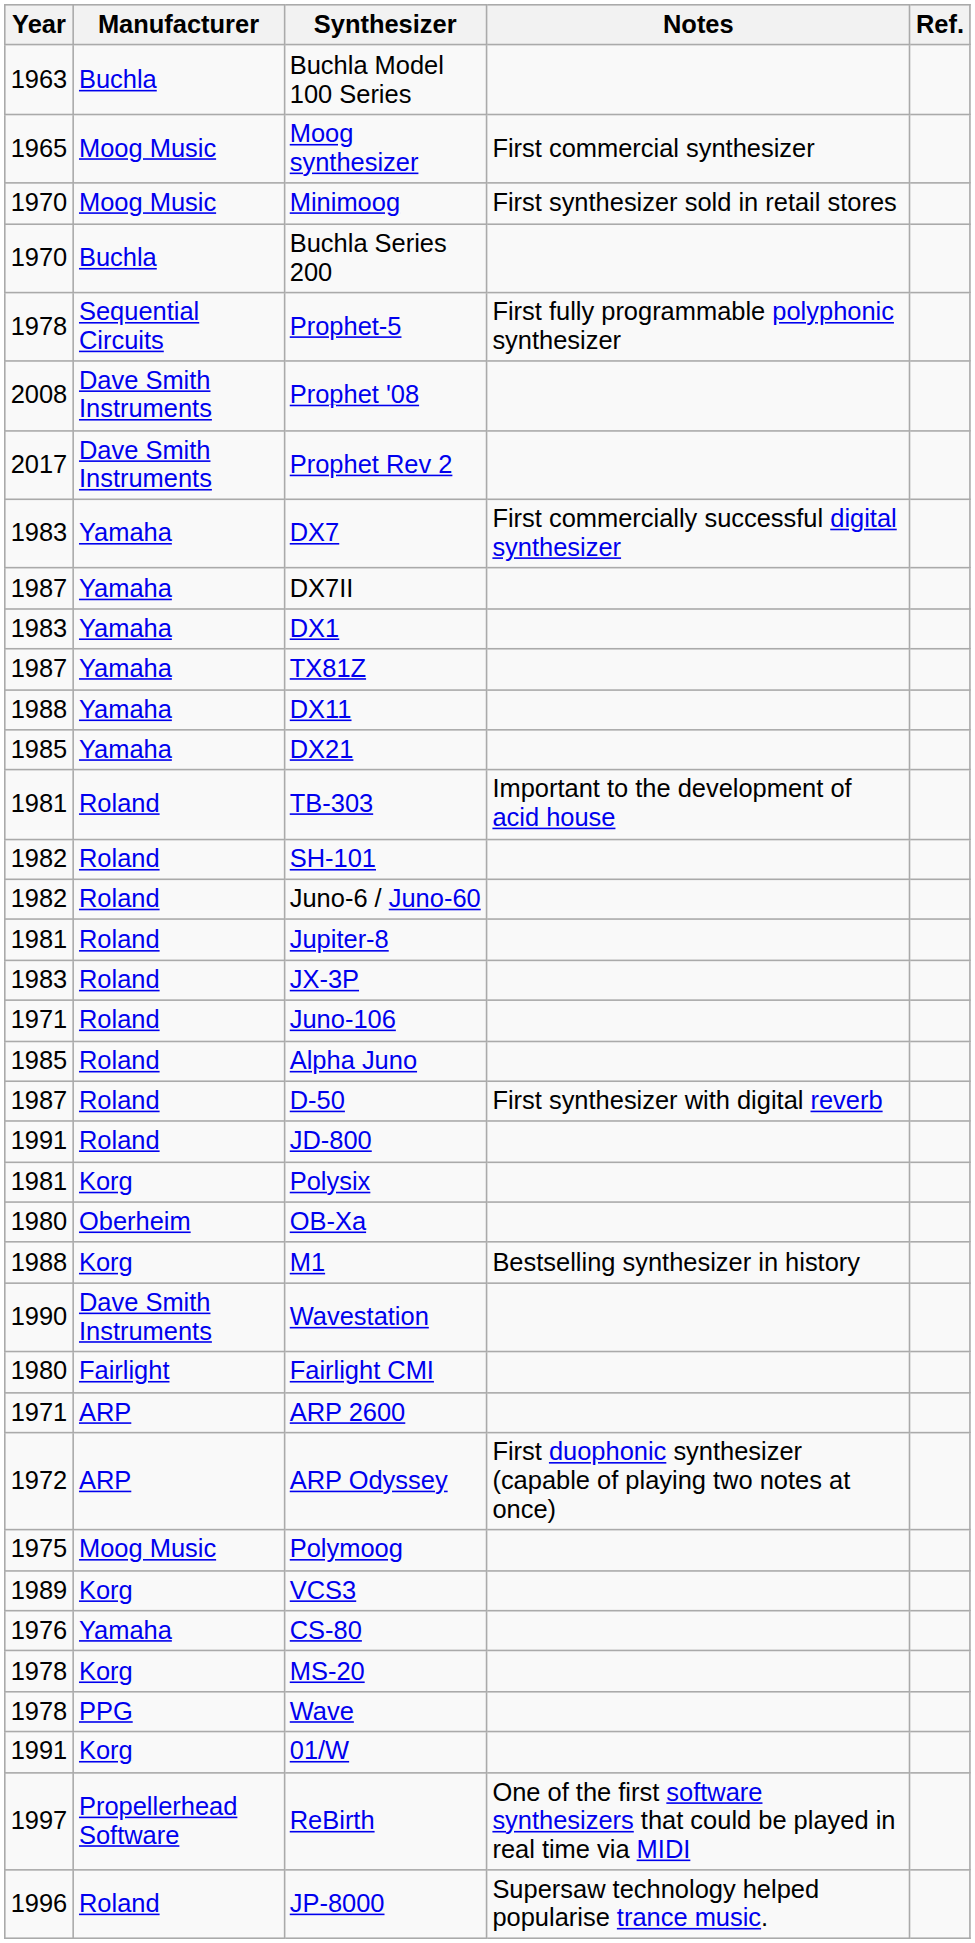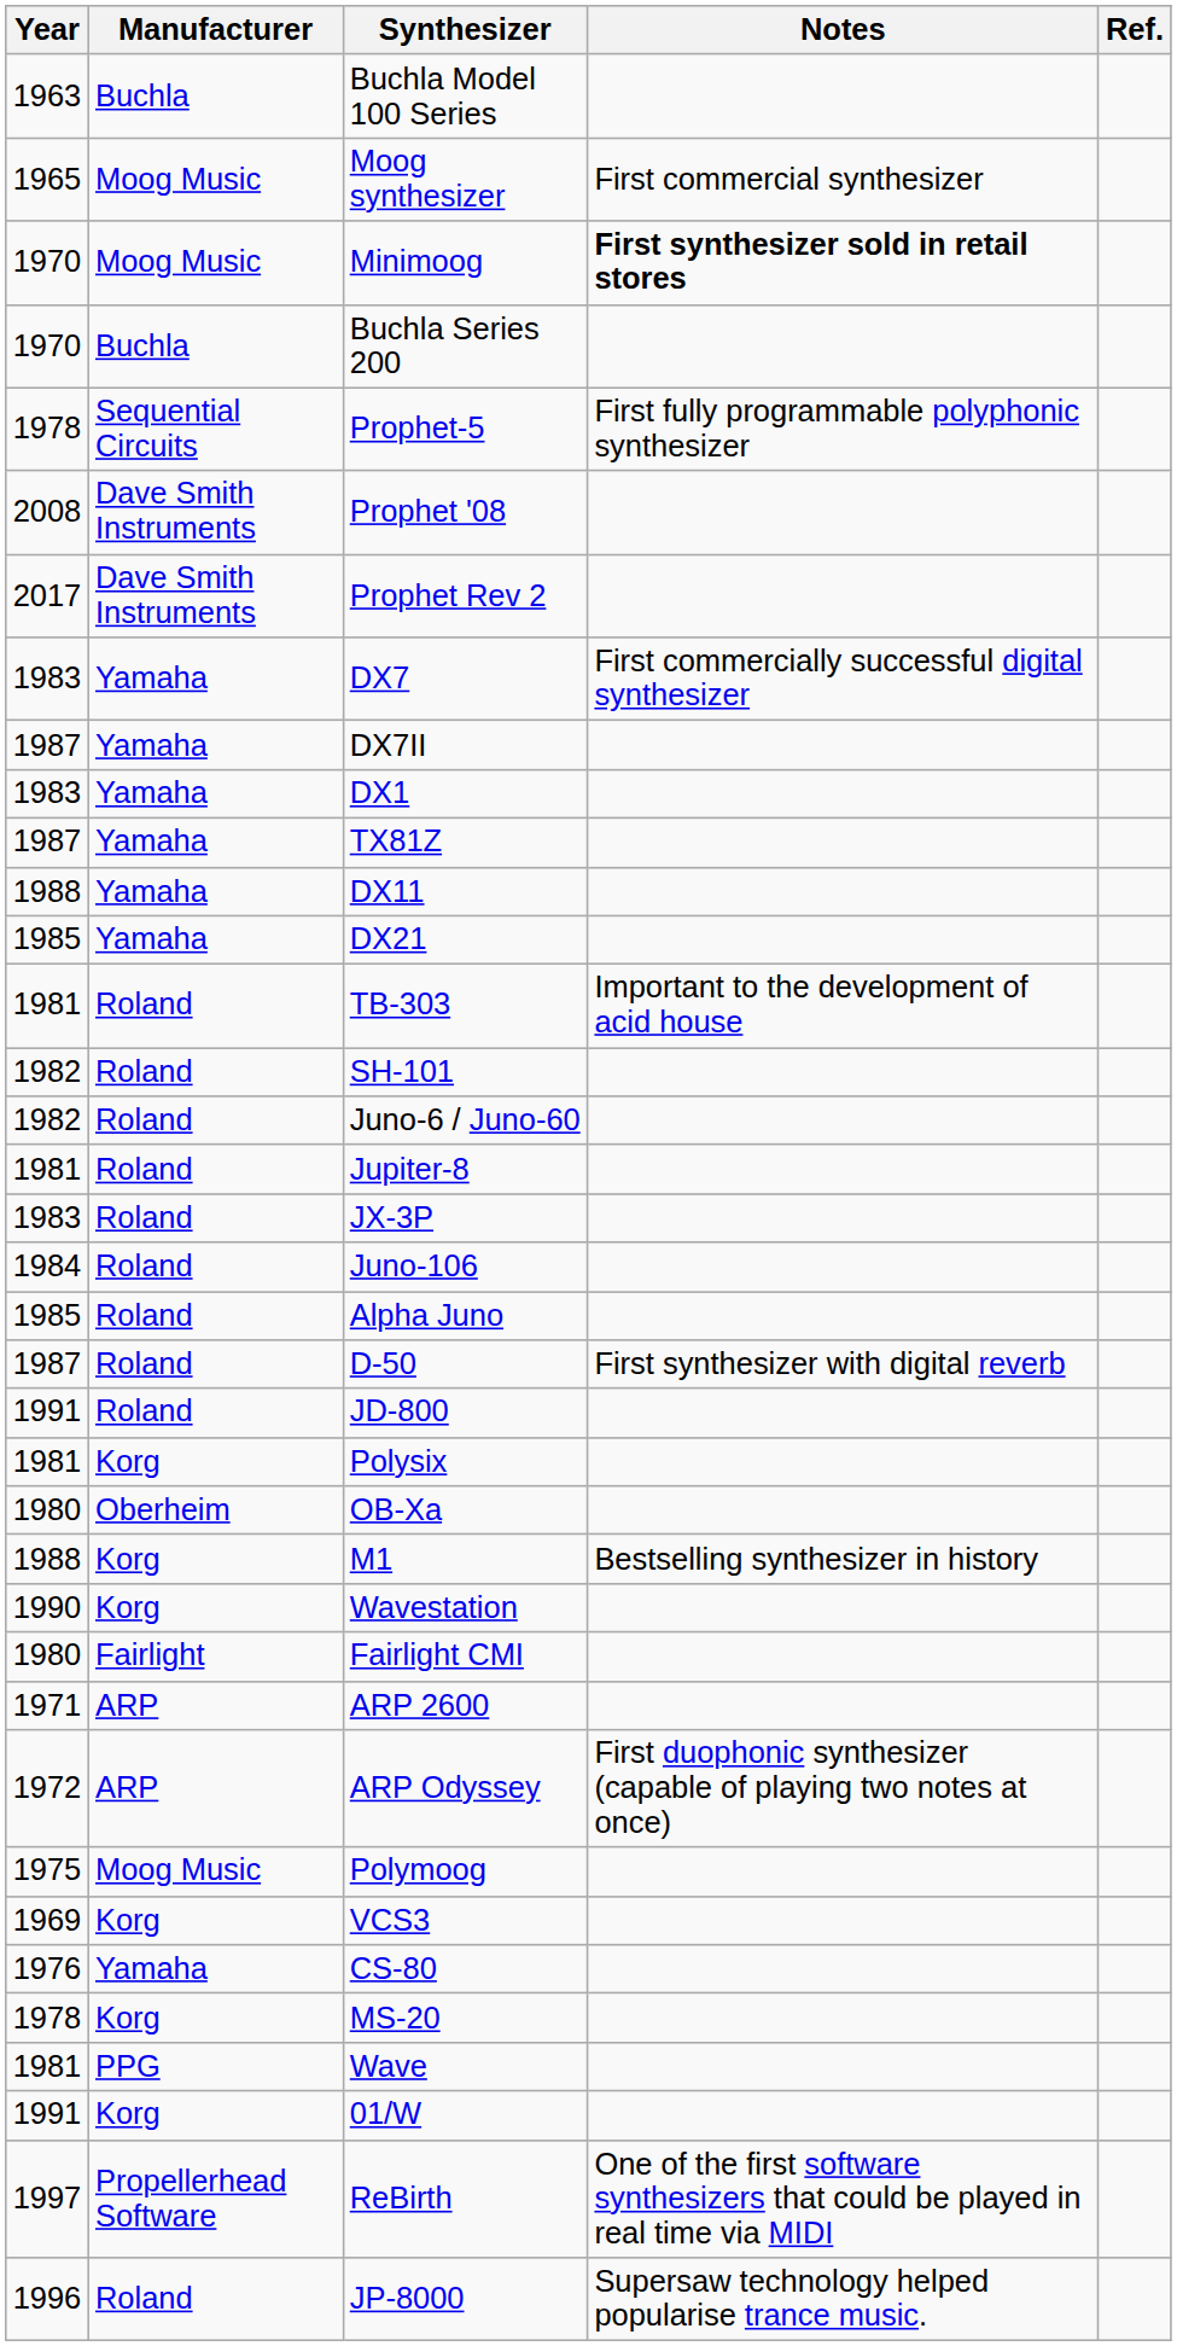 <table class="wikitable sortable">
 <tr>
 <th>Year</th>
 <th>Manufacturer</th>
 <th>Synthesizer</th>
 <th>Notes</th>
 <th>Ref.</th>
 </tr>
 <tr>
 <td>1963</td>
 <td><a href='#'>Buchla</a></td>
 <td>Buchla Model 100 Series</td>
 <td></td>
 <td></td>
 </tr>
 <tr>
 <td>1965</td>
 <td><a href='#'>Moog Music</a></td>
 <td><a href='#'>Moog synthesizer</a></td>
 <td>First commercial synthesizer</td>
 <td></td>
 </tr>
 <tr>
 <td>1970</td>
 <td><a href='#'>Moog Music</a></td>
 <td><a href='#'>Minimoog</a></td>
-<td>First synthesizer sold in retail stores</td>
+<td><strong>First synthesizer sold in retail stores</strong></td>
 <td></td>
 </tr>
 <tr>
 <td>1970</td>
 <td><a href='#'>Buchla</a></td>
 <td>Buchla Series 200</td>
 <td></td>
 <td></td>
 </tr>
 <tr>
 <td>1978</td>
 <td><a href='#'>Sequential Circuits</a></td>
 <td><a href='#'>Prophet-5</a></td>
 <td>First fully programmable <a href='#'>polyphonic</a> synthesizer</td>
 <td></td>
 </tr>
 <tr>
 <td>2008</td>
 <td><a href='#'>Dave Smith Instruments</a></td>
 <td><a href='#'>Prophet '08</a></td>
 <td></td>
 <td></td>
 </tr>
 <tr>
 <td>2017</td>
 <td><a href='#'>Dave Smith Instruments</a></td>
 <td><a href='#'>Prophet Rev 2</a></td>
 <td></td>
 <td></td>
 </tr>
 <tr>
 <td>1983</td>
 <td><a href='#'>Yamaha</a></td>
 <td><a href='#'>DX7</a></td>
 <td>First commercially successful <a href='#'>digital synthesizer</a></td>
 <td></td>
 </tr>
 <tr>
 <td>1987</td>
 <td><a href='#'>Yamaha</a></td>
 <td>DX7II</td>
 <td></td>
 <td></td>
 </tr>
 <tr>
 <td>1983</td>
 <td><a href='#'>Yamaha</a></td>
 <td><a href='#'>DX1</a></td>
 <td></td>
 <td></td>
 </tr>
 <tr>
 <td>1987</td>
 <td><a href='#'>Yamaha</a></td>
 <td><a href='#'>TX81Z</a></td>
 <td></td>
 <td></td>
 </tr>
 <tr>
 <td>1988</td>
 <td><a href='#'>Yamaha</a></td>
 <td><a href='#'>DX11</a></td>
 <td></td>
 <td></td>
 </tr>
 <tr>
 <td>1985</td>
 <td><a href='#'>Yamaha</a></td>
 <td><a href='#'>DX21</a></td>
 <td></td>
 <td></td>
 </tr>
 <tr>
 <td>1981</td>
 <td><a href='#'>Roland</a></td>
 <td><a href='#'>TB-303</a></td>
 <td>Important to the development of <a href='#'>acid house</a></td>
 <td></td>
 </tr>
 <tr>
 <td>1982</td>
 <td><a href='#'>Roland</a></td>
 <td><a href='#'>SH-101</a></td>
 <td></td>
 <td></td>
 </tr>
 <tr>
 <td>1982</td>
 <td><a href='#'>Roland</a></td>
 <td>Juno-6 / <a href='#'>Juno-60</a></td>
 <td></td>
 <td></td>
 </tr>
 <tr>
 <td>1981</td>
 <td><a href='#'>Roland</a></td>
 <td><a href='#'>Jupiter-8</a></td>
 <td></td>
 <td></td>
 </tr>
 <tr>
 <td>1983</td>
 <td><a href='#'>Roland</a></td>
 <td><a href='#'>JX-3P</a></td>
 <td></td>
 <td></td>
 </tr>
 <tr>
-<td>1971</td>
+<td>1984</td>
 <td><a href='#'>Roland</a></td>
 <td><a href='#'>Juno-106</a></td>
 <td></td>
 <td></td>
 </tr>
 <tr>
 <td>1985</td>
 <td><a href='#'>Roland</a></td>
 <td><a href='#'>Alpha Juno</a></td>
 <td></td>
 <td></td>
 </tr>
 <tr>
 <td>1987</td>
 <td><a href='#'>Roland</a></td>
 <td><a href='#'>D-50</a></td>
 <td>First synthesizer with digital <a href='#'>reverb</a></td>
 <td></td>
 </tr>
 <tr>
 <td>1991</td>
 <td><a href='#'>Roland</a></td>
 <td><a href='#'>JD-800</a></td>
 <td></td>
 <td></td>
 </tr>
 <tr>
 <td>1981</td>
 <td><a href='#'>Korg</a></td>
 <td><a href='#'>Polysix</a></td>
 <td></td>
 <td></td>
 </tr>
 <tr>
 <td>1980</td>
 <td><a href='#'>Oberheim</a></td>
 <td><a href='#'>OB-Xa</a></td>
 <td></td>
 <td></td>
 </tr>
 <tr>
 <td>1988</td>
 <td><a href='#'>Korg</a></td>
 <td><a href='#'>M1</a></td>
 <td>Bestselling synthesizer in history</td>
 <td></td>
 </tr>
 <tr>
 <td>1990</td>
-<td><a href='#'>Dave Smith Instruments</a></td>
+<td><a href='#'>Korg</a></td>
 <td><a href='#'>Wavestation</a></td>
 <td></td>
 <td></td>
 </tr>
 <tr>
 <td>1980</td>
 <td><a href='#'>Fairlight</a></td>
 <td><a href='#'>Fairlight CMI</a></td>
 <td></td>
 <td></td>
 </tr>
 <tr>
 <td>1971</td>
 <td><a href='#'>ARP</a></td>
 <td><a href='#'>ARP 2600</a></td>
 <td></td>
 <td></td>
 </tr>
 <tr>
 <td>1972</td>
 <td><a href='#'>ARP</a></td>
 <td><a href='#'>ARP Odyssey</a></td>
 <td>First <a href='#'>duophonic</a> synthesizer (capable of playing two notes at once)</td>
 <td></td>
 </tr>
 <tr>
 <td>1975</td>
 <td><a href='#'>Moog Music</a></td>
 <td><a href='#'>Polymoog</a></td>
 <td></td>
 <td></td>
 </tr>
 <tr>
-<td>1989</td>
+<td>1969</td>
 <td><a href='#'>Korg</a></td>
 <td><a href='#'>VCS3</a></td>
 <td></td>
 <td></td>
 </tr>
 <tr>
 <td>1976</td>
 <td><a href='#'>Yamaha</a></td>
 <td><a href='#'>CS-80</a></td>
 <td></td>
 <td></td>
 </tr>
 <tr>
 <td>1978</td>
 <td><a href='#'>Korg</a></td>
 <td><a href='#'>MS-20</a></td>
 <td></td>
 <td></td>
 </tr>
 <tr>
-<td>1978</td>
+<td>1981</td>
 <td><a href='#'>PPG</a></td>
 <td><a href='#'>Wave</a></td>
 <td></td>
 <td></td>
 </tr>
 <tr>
 <td>1991</td>
 <td><a href='#'>Korg</a></td>
 <td><a href='#'>01/W</a></td>
 <td></td>
 <td></td>
 </tr>
 <tr>
 <td>1997</td>
 <td><a href='#'>Propellerhead Software</a></td>
 <td><a href='#'>ReBirth</a></td>
 <td>One of the first <a href='#'>software synthesizers</a> that could be played in real time via <a href='#'>MIDI</a></td>
 <td></td>
 </tr>
 <tr>
 <td>1996</td>
 <td><a href='#'>Roland</a></td>
 <td><a href='#'>JP-8000</a></td>
 <td>Supersaw technology helped popularise <a href='#'>trance music</a>.</td>
 <td></td>
 </tr>
 </table>
